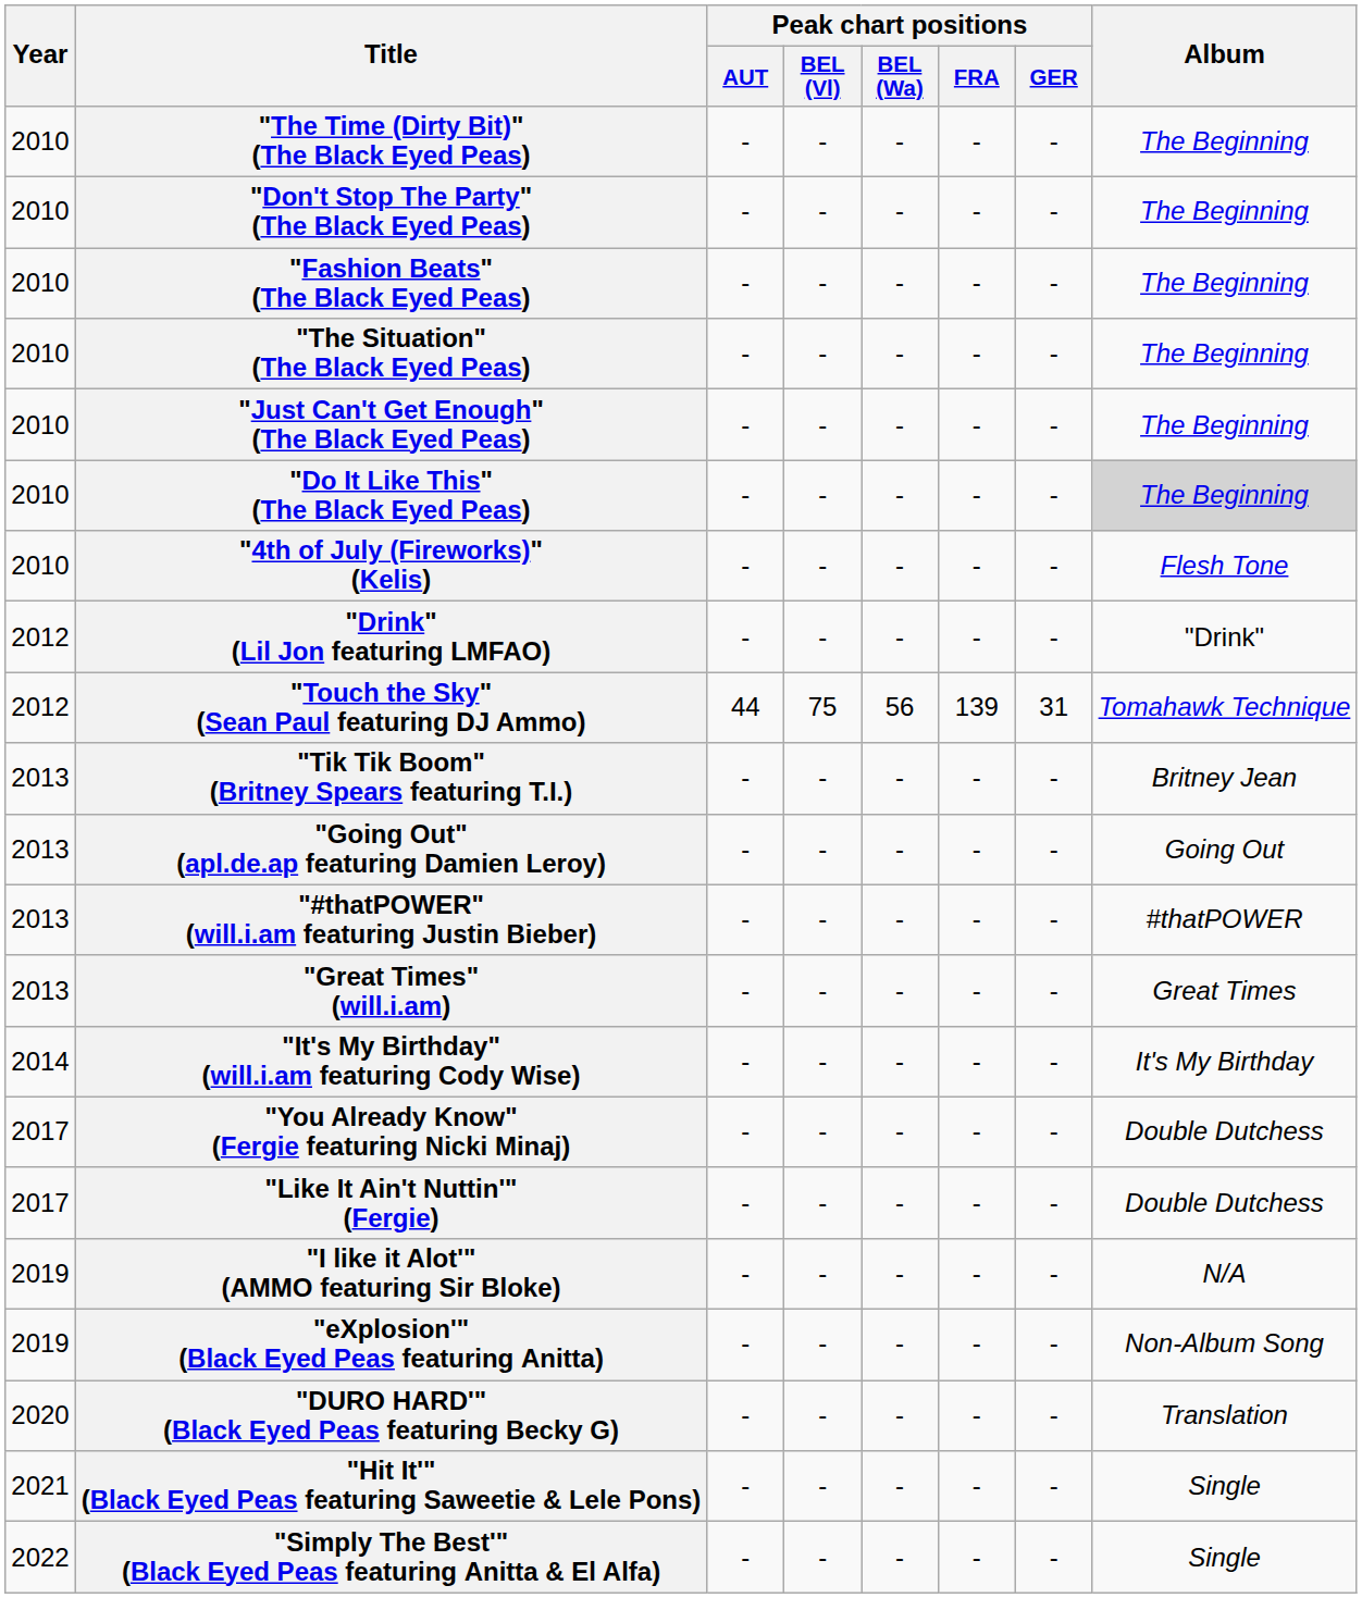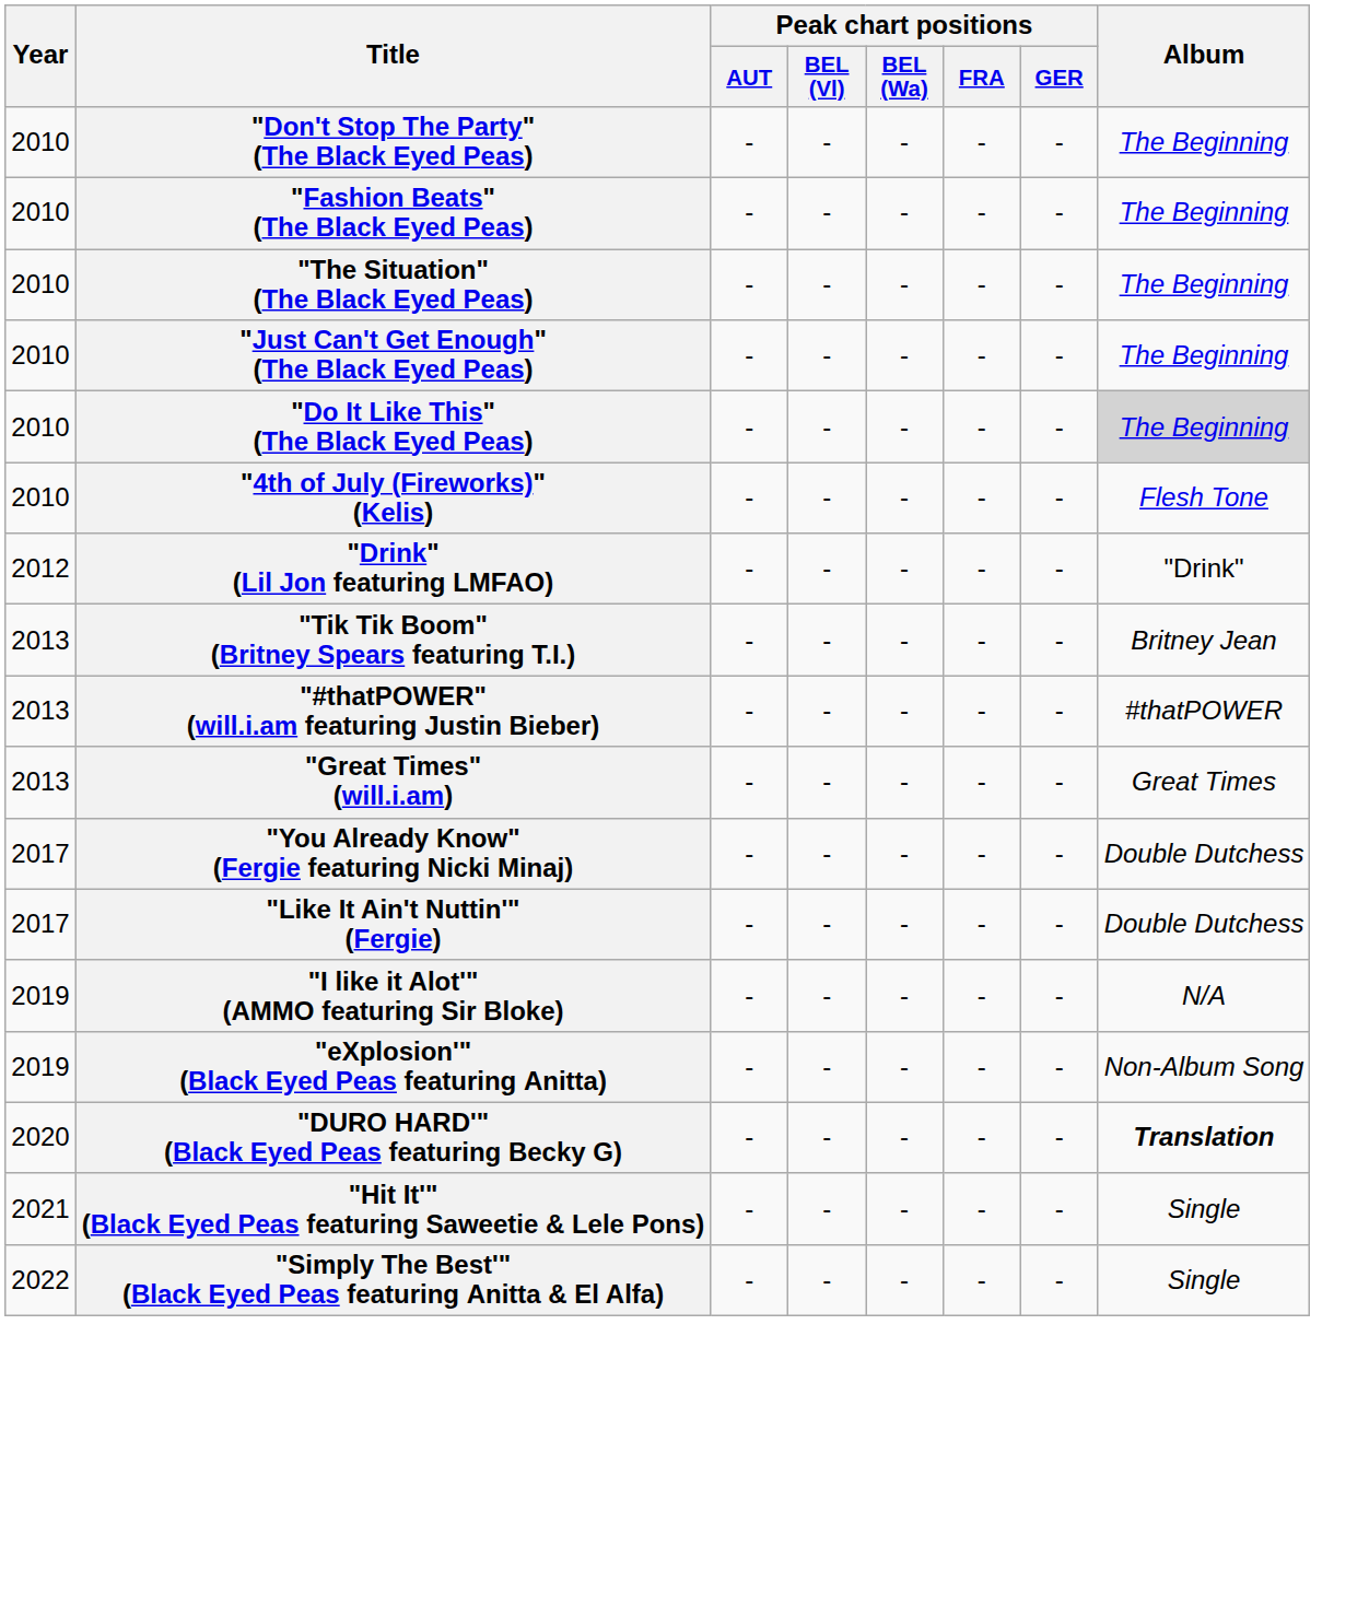 <table class="wikitable plainrowheaders" style="text-align:center;">
 <tr>
 <th scope="col" rowspan="2">Year</th>
 <th scope="col" rowspan="2">Title</th>
 <th scope="col" colspan="5">Peak chart positions</th>
 <th scope="col" rowspan="2">Album</th>
 </tr>
 <tr>
 <th scope="col" style="width:3em;font-size:85%;"><a href='#'>AUT</a><br></th>
 <th scope="col" style="width:3em;font-size:85%;"><a href='#'>BEL (Vl)</a><br></th>
 <th scope="col" style="width:3em;font-size:85%;"><a href='#'>BEL (Wa)</a><br></th>
 <th scope="col" style="width:3em;font-size:85%;"><a href='#'>FRA</a><br></th>
 <th scope="col" style="width:3em;font-size:85%;"><a href='#'>GER</a><br></th>
-</tr>
-<tr>
-<td>2010</td>
-<th scope="row">"<a href='#'>The Time (Dirty Bit)</a>"<br><span>(<a href='#'>The Black Eyed Peas</a>)</span></th>
-<td>-</td>
-<td>-</td>
-<td>-</td>
-<td>-</td>
-<td>-</td>
-<td><em><a href='#'>The Beginning</a></em></td>
 </tr>
 <tr>
 <td>2010</td>
 <th scope="row">"<a href='#'>Don't Stop The Party</a>"<br><span>(<a href='#'>The Black Eyed Peas</a>)</span></th>
 <td>-</td>
 <td>-</td>
 <td>-</td>
 <td>-</td>
 <td>-</td>
 <td><em><a href='#'>The Beginning</a></em></td>
 </tr>
 <tr>
 <td>2010</td>
 <th scope="row">"<a href='#'>Fashion Beats</a>"<br><span>(<a href='#'>The Black Eyed Peas</a>)</span></th>
 <td>-</td>
 <td>-</td>
 <td>-</td>
 <td>-</td>
 <td>-</td>
 <td><em><a href='#'>The Beginning</a></em></td>
 </tr>
 <tr>
 <td>2010</td>
 <th scope="row">"The Situation"<br><span>(<a href='#'>The Black Eyed Peas</a>)</span></th>
 <td>-</td>
 <td>-</td>
 <td>-</td>
 <td>-</td>
 <td>-</td>
 <td><em><a href='#'>The Beginning</a></em></td>
 </tr>
 <tr>
 <td>2010</td>
 <th scope="row">"<a href='#'>Just Can't Get Enough</a>"<br><span>(<a href='#'>The Black Eyed Peas</a>)</span></th>
 <td>-</td>
 <td>-</td>
 <td>-</td>
 <td>-</td>
 <td>-</td>
 <td><em><a href='#'>The Beginning</a></em></td>
 </tr>
 <tr>
 <td>2010</td>
 <th scope="row">"<a href='#'>Do It Like This</a>"<br><span>(<a href='#'>The Black Eyed Peas</a>)</span></th>
 <td>-</td>
 <td>-</td>
 <td>-</td>
 <td>-</td>
 <td>-</td>
 <td style="background: lightgrey;"><em><a href='#'>The Beginning</a></em></td>
 </tr>
 <tr>
 <td>2010</td>
 <th scope="row">"<a href='#'>4th of July (Fireworks)</a>"<br><span>(<a href='#'>Kelis</a>)</span></th>
 <td>-</td>
 <td>-</td>
 <td>-</td>
 <td>-</td>
 <td>-</td>
 <td><em><a href='#'>Flesh Tone</a></em></td>
 </tr>
 <tr>
 <td>2012</td>
 <th scope="row">"<a href='#'>Drink</a>"<br><span>(<a href='#'>Lil Jon</a> featuring <strong>LMFAO</strong>)</span></th>
 <td>-</td>
 <td>-</td>
 <td>-</td>
 <td>-</td>
 <td>-</td>
 <td>"Drink"</td>
 </tr>
 <tr>
-<td>2012</td>
-<th scope="row">"<a href='#'>Touch the Sky</a>"<br><span>(<a href='#'>Sean Paul</a> featuring <strong>DJ Ammo</strong>)</span></th>
-<td>44</td>
-<td>75</td>
-<td>56</td>
-<td>139</td>
-<td>31</td>
-<td><em><a href='#'>Tomahawk Technique</a></em></td>
-</tr>
-<tr>
 <td>2013</td>
 <th scope="row">"Tik Tik Boom"<br><span>(<a href='#'>Britney Spears</a> featuring <strong>T.I.</strong>)</span></th>
 <td>-</td>
 <td>-</td>
 <td>-</td>
 <td>-</td>
 <td>-</td>
 <td><em>Britney Jean</em></td>
-</tr>
-<tr>
-<td>2013</td>
-<th scope="row">"Going Out"<br><span>(<a href='#'>apl.de.ap</a> featuring <strong>Damien Leroy</strong>)</span></th>
-<td>-</td>
-<td>-</td>
-<td>-</td>
-<td>-</td>
-<td>-</td>
-<td><em>Going Out</em></td>
 </tr>
 <tr>
 <td>2013</td>
 <th scope="row">"#thatPOWER"<br><span>(<a href='#'>will.i.am</a> featuring <strong>Justin Bieber</strong>)</span></th>
 <td>-</td>
 <td>-</td>
 <td>-</td>
 <td>-</td>
 <td>-</td>
 <td><em>#thatPOWER</em></td>
 </tr>
 <tr>
 <td>2013</td>
 <th scope="row">"Great Times"<br><span>(<a href='#'>will.i.am</a>)</span></th>
 <td>-</td>
 <td>-</td>
 <td>-</td>
 <td>-</td>
 <td>-</td>
 <td><em>Great Times</em></td>
-</tr>
-<tr>
-<td>2014</td>
-<th scope="row">"It's My Birthday"<br><span>(<a href='#'>will.i.am</a> featuring <strong>Cody Wise</strong>)</span></th>
-<td>-</td>
-<td>-</td>
-<td>-</td>
-<td>-</td>
-<td>-</td>
-<td><em>It's My Birthday</em></td>
 </tr>
 <tr>
 <td>2017</td>
 <th scope="row">"You Already Know"<br><span>(<a href='#'>Fergie</a> featuring <strong>Nicki Minaj</strong>)</span></th>
 <td>-</td>
 <td>-</td>
 <td>-</td>
 <td>-</td>
 <td>-</td>
 <td><em>Double Dutchess</em></td>
 </tr>
 <tr>
 <td>2017</td>
 <th scope="row">"Like It Ain't Nuttin'"<br><span>(<a href='#'>Fergie</a>)</span></th>
 <td>-</td>
 <td>-</td>
 <td>-</td>
 <td>-</td>
 <td>-</td>
 <td><em>Double Dutchess</em></td>
 </tr>
 <tr>
 <td>2019</td>
 <th scope="row">"I like it Alot'"<br><span>(AMMO featuring <strong>Sir Bloke</strong>)</span></th>
 <td>-</td>
 <td>-</td>
 <td>-</td>
 <td>-</td>
 <td>-</td>
 <td><em>N/A</em></td>
 </tr>
 <tr>
 <td>2019</td>
 <th scope="row">"eXplosion'"<br><span>(<a href='#'>Black Eyed Peas</a> featuring <strong>Anitta</strong>)</span></th>
 <td>-</td>
 <td>-</td>
 <td>-</td>
 <td>-</td>
 <td>-</td>
 <td><em>Non-Album Song</em></td>
 </tr>
 <tr>
 <td>2020</td>
 <th scope="row">"DURO HARD'"<br><span>(<a href='#'>Black Eyed Peas</a> featuring <strong>Becky G</strong>)</span></th>
 <td>-</td>
 <td>-</td>
 <td>-</td>
 <td>-</td>
 <td>-</td>
-<td><em>Translation</em></td>
+<td><strong><em>Translation</em></strong></td>
 </tr>
 <tr>
 <td>2021</td>
 <th scope="row">"Hit It'"<br><span>(<a href='#'>Black Eyed Peas</a> featuring <strong>Saweetie & Lele Pons</strong>)</span></th>
 <td>-</td>
 <td>-</td>
 <td>-</td>
 <td>-</td>
 <td>-</td>
 <td><em>Single</em></td>
 </tr>
 <tr>
 <td>2022</td>
 <th scope="row">"Simply The Best'"<br><span>(<a href='#'>Black Eyed Peas</a> featuring <strong>Anitta & El Alfa</strong>)</span></th>
 <td>-</td>
 <td>-</td>
 <td>-</td>
 <td>-</td>
 <td>-</td>
 <td><em>Single</em></td>
 </tr>
 </table>
